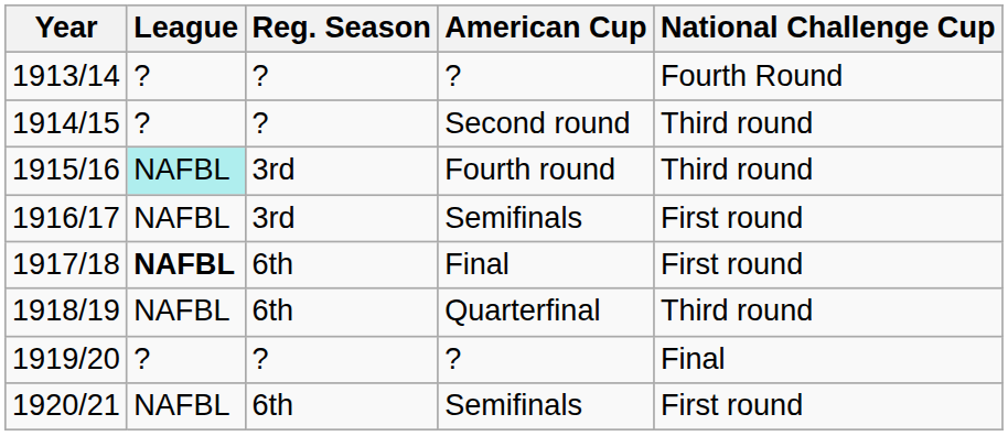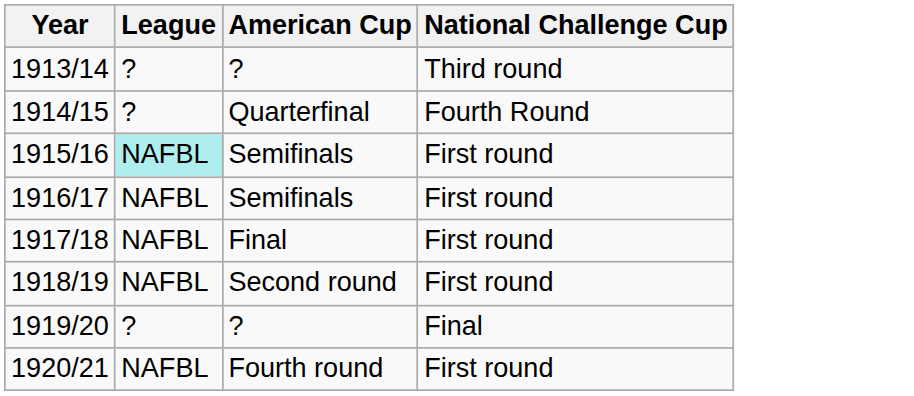 <table class="wikitable">
 <tr>
 <th>Year</th>
 <th>League</th>
-<th>Reg. Season</th>
 <th>American Cup</th>
 <th>National Challenge Cup</th>
 </tr>
 <tr>
 <td>1913/14</td>
 <td>?</td>
 <td>?</td>
-<td>?</td>
-<td>Fourth Round</td>
+<td>Third round</td>
 </tr>
 <tr>
 <td>1914/15</td>
 <td>?</td>
-<td>?</td>
-<td>Second round</td>
-<td>Third round</td>
+<td>Quarterfinal</td>
+<td>Fourth Round</td>
 </tr>
 <tr>
 <td>1915/16</td>
 <td style="background: paleturquoise;">NAFBL</td>
-<td>3rd</td>
-<td>Fourth round</td>
-<td>Third round</td>
+<td>Semifinals</td>
+<td>First round</td>
 </tr>
 <tr>
 <td>1916/17</td>
 <td>NAFBL</td>
-<td>3rd</td>
 <td>Semifinals</td>
 <td>First round</td>
 </tr>
 <tr>
 <td>1917/18</td>
-<td><strong>NAFBL</strong></td>
-<td>6th</td>
+<td>NAFBL</td>
 <td>Final</td>
 <td>First round</td>
 </tr>
 <tr>
 <td>1918/19</td>
 <td>NAFBL</td>
-<td>6th</td>
-<td>Quarterfinal</td>
-<td>Third round</td>
+<td>Second round</td>
+<td>First round</td>
 </tr>
 <tr>
 <td>1919/20</td>
-<td>?</td>
 <td>?</td>
 <td>?</td>
 <td>Final</td>
 </tr>
 <tr>
 <td>1920/21</td>
 <td>NAFBL</td>
-<td>6th</td>
-<td>Semifinals</td>
+<td>Fourth round</td>
 <td>First round</td>
 </tr>
 </table>
